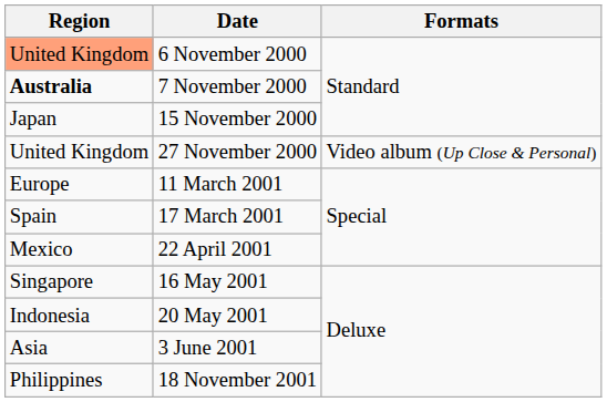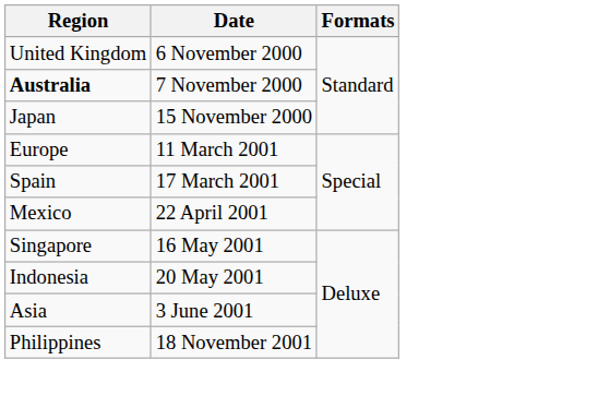 <table class="wikitable sortable">
 <tr>
 <th>Region</th>
 <th>Date</th>
 <th>Formats</th>
 </tr>
 <tr>
-<td style="background: lightsalmon;">United Kingdom</td>
+<td>United Kingdom</td>
 <td>6 November 2000</td>
 <td rowspan="3">Standard</td>
 </tr>
 <tr>
 <td><strong>Australia</strong></td>
 <td>7 November 2000</td>
 </tr>
 <tr>
 <td>Japan</td>
 <td>15 November 2000</td>
-</tr>
-<tr>
-<td>United Kingdom</td>
-<td>27 November 2000</td>
-<td>Video album <small>(<em>Up Close & Personal</em>)</small></td>
 </tr>
 <tr>
 <td>Europe</td>
 <td>11 March 2001</td>
 <td rowspan="3">Special</td>
 </tr>
 <tr>
 <td>Spain</td>
 <td>17 March 2001</td>
 </tr>
 <tr>
 <td>Mexico</td>
 <td>22 April 2001</td>
 </tr>
 <tr>
 <td>Singapore</td>
 <td>16 May 2001</td>
 <td rowspan="4">Deluxe</td>
 </tr>
 <tr>
 <td>Indonesia</td>
 <td>20 May 2001</td>
 </tr>
 <tr>
 <td>Asia</td>
 <td>3 June 2001</td>
 </tr>
 <tr>
 <td>Philippines</td>
 <td>18 November 2001</td>
 </tr>
 </table>
